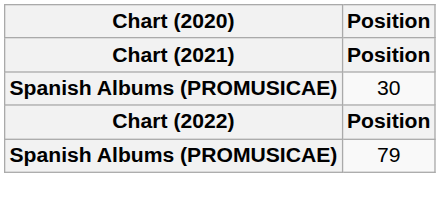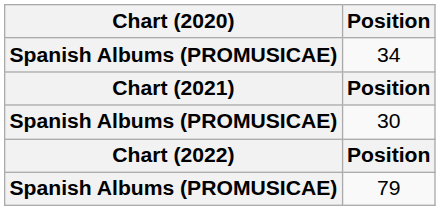 <table class="wikitable  plainrowheaders" style="text-align:center">
 <tr>
 <th scope="col">Chart (2020)</th>
 <th scope="col">Position</th>
+</tr>
+<tr>
+<th scope="row">Spanish Albums (PROMUSICAE)</th>
+<td>34</td>
 </tr>
 <tr>
 <th scope="col">Chart (2021)</th>
 <th scope="col">Position</th>
 </tr>
 <tr>
 <th scope="row">Spanish Albums (PROMUSICAE)</th>
 <td>30</td>
 </tr>
 <tr>
 <th scope="col">Chart (2022)</th>
 <th scope="col">Position</th>
 </tr>
 <tr>
 <th scope="row">Spanish Albums (PROMUSICAE)</th>
 <td>79</td>
 </tr>
 </table>
